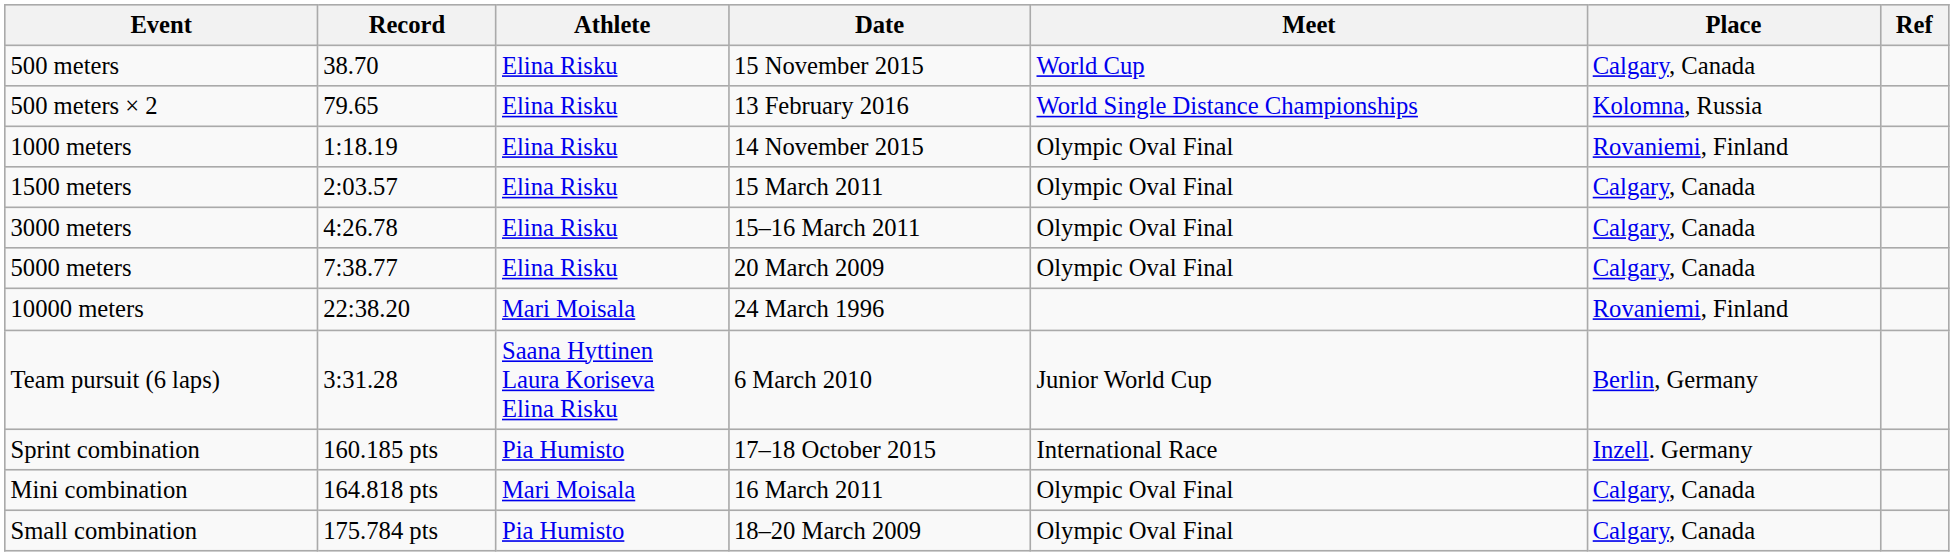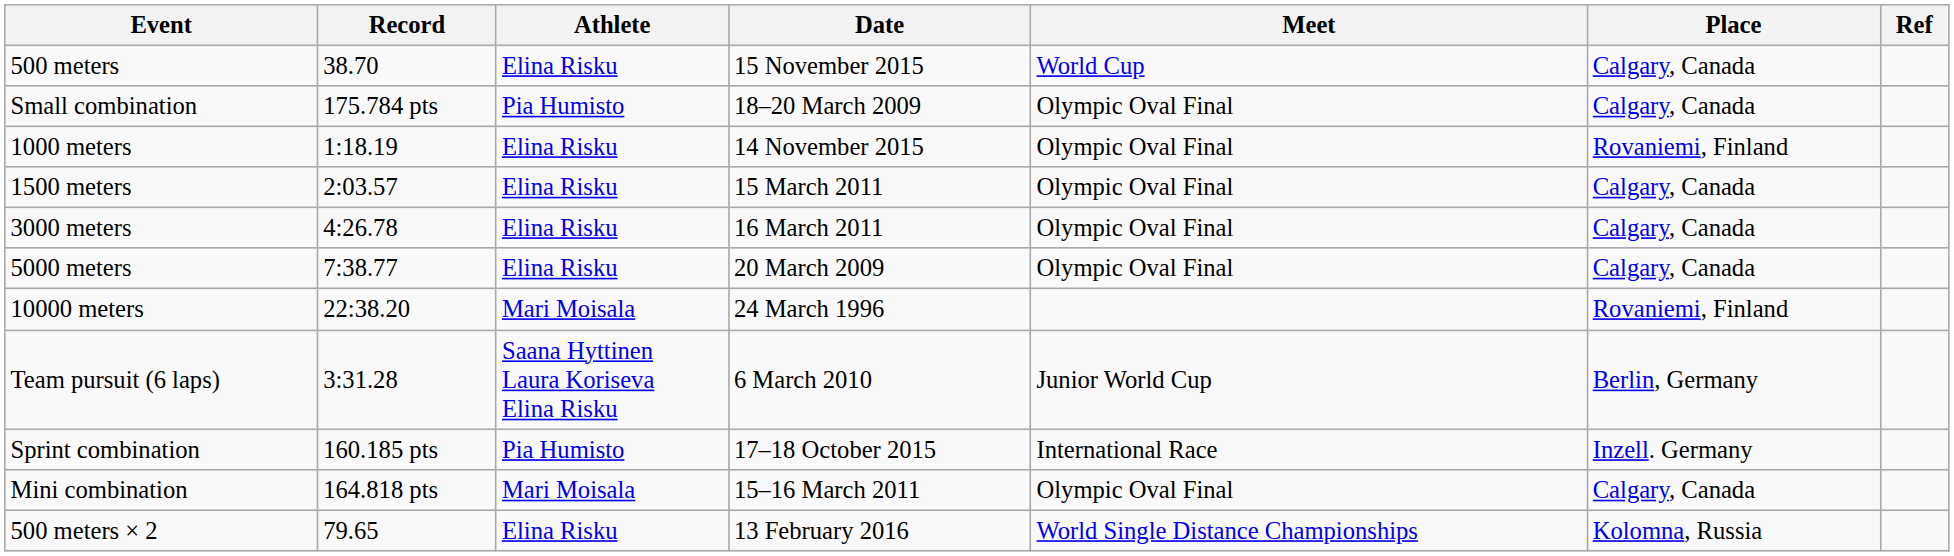 <table class="wikitable" style="font-size:95%; width: 95%;">
 <tr>
 <th>Event</th>
 <th>Record</th>
 <th>Athlete</th>
 <th>Date</th>
 <th>Meet</th>
 <th>Place</th>
 <th>Ref</th>
 </tr>
 <tr>
 <td>500 meters</td>
 <td>38.70</td>
 <td><a href='#'>Elina Risku</a></td>
 <td>15 November 2015</td>
 <td><a href='#'>World Cup</a></td>
 <td><a href='#'>Calgary</a>, Canada</td>
 <td></td>
 </tr>
 <tr>
-<td>500 meters × 2</td>
-<td>79.65</td>
-<td><a href='#'>Elina Risku</a></td>
-<td>13 February 2016</td>
-<td><a href='#'>World Single Distance Championships</a></td>
-<td><a href='#'>Kolomna</a>, Russia</td>
+<td>Small combination</td>
+<td>175.784 pts</td>
+<td><a href='#'>Pia Humisto</a></td>
+<td>18–20 March 2009</td>
+<td>Olympic Oval Final</td>
+<td><a href='#'>Calgary</a>, Canada</td>
 <td></td>
 </tr>
 <tr>
 <td>1000 meters</td>
 <td>1:18.19</td>
 <td><a href='#'>Elina Risku</a></td>
 <td>14 November 2015</td>
 <td>Olympic Oval Final</td>
 <td><a href='#'>Rovaniemi</a>, Finland</td>
 <td></td>
 </tr>
 <tr>
 <td>1500 meters</td>
 <td>2:03.57</td>
 <td><a href='#'>Elina Risku</a></td>
 <td>15 March 2011</td>
 <td>Olympic Oval Final</td>
 <td><a href='#'>Calgary</a>, Canada</td>
 <td></td>
 </tr>
 <tr>
 <td>3000 meters</td>
 <td>4:26.78</td>
 <td><a href='#'>Elina Risku</a></td>
-<td>15–16 March 2011</td>
+<td>16 March 2011</td>
 <td>Olympic Oval Final</td>
 <td><a href='#'>Calgary</a>, Canada</td>
 <td></td>
 </tr>
 <tr>
 <td>5000 meters</td>
 <td>7:38.77</td>
 <td><a href='#'>Elina Risku</a></td>
 <td>20 March 2009</td>
 <td>Olympic Oval Final</td>
 <td><a href='#'>Calgary</a>, Canada</td>
 <td></td>
 </tr>
 <tr>
 <td>10000 meters</td>
 <td>22:38.20</td>
 <td><a href='#'>Mari Moisala</a></td>
 <td>24 March 1996</td>
 <td></td>
 <td><a href='#'>Rovaniemi</a>, Finland</td>
 <td></td>
 </tr>
 <tr>
 <td>Team pursuit (6 laps)</td>
 <td>3:31.28</td>
 <td><a href='#'>Saana Hyttinen</a><br><a href='#'>Laura Koriseva</a><br><a href='#'>Elina Risku</a></td>
 <td>6 March 2010</td>
 <td>Junior World Cup</td>
 <td><a href='#'>Berlin</a>, Germany</td>
 <td></td>
 </tr>
 <tr>
 <td>Sprint combination</td>
 <td>160.185 pts</td>
 <td><a href='#'>Pia Humisto</a></td>
 <td>17–18 October 2015</td>
 <td>International Race</td>
 <td><a href='#'>Inzell</a>. Germany</td>
 <td></td>
 </tr>
 <tr>
 <td>Mini combination</td>
 <td>164.818 pts</td>
 <td><a href='#'>Mari Moisala</a></td>
-<td>16 March 2011</td>
+<td>15–16 March 2011</td>
 <td>Olympic Oval Final</td>
 <td><a href='#'>Calgary</a>, Canada</td>
 <td></td>
 </tr>
 <tr>
-<td>Small combination</td>
-<td>175.784 pts</td>
-<td><a href='#'>Pia Humisto</a></td>
-<td>18–20 March 2009</td>
-<td>Olympic Oval Final</td>
-<td><a href='#'>Calgary</a>, Canada</td>
+<td>500 meters × 2</td>
+<td>79.65</td>
+<td><a href='#'>Elina Risku</a></td>
+<td>13 February 2016</td>
+<td><a href='#'>World Single Distance Championships</a></td>
+<td><a href='#'>Kolomna</a>, Russia</td>
 <td></td>
 </tr>
 </table>
